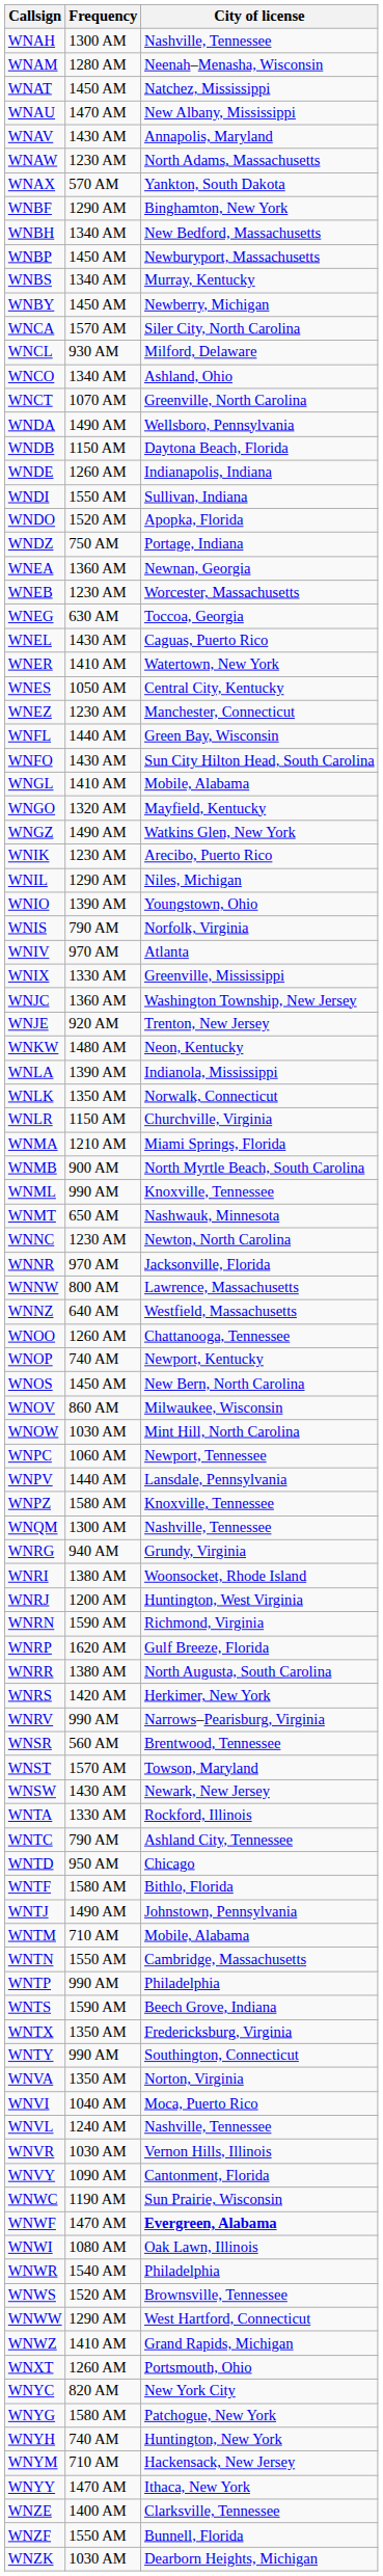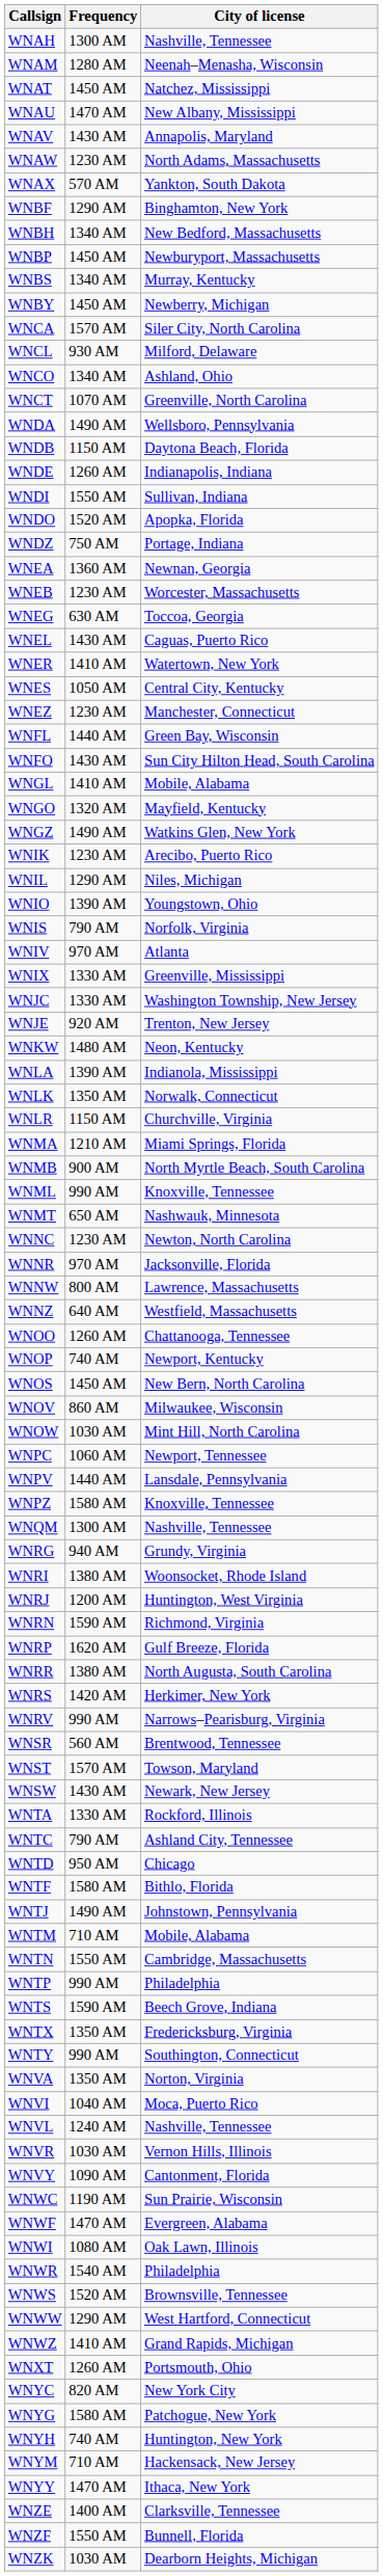 <table class="wikitable sortable">
 <tr>
 <th>Callsign</th>
 <th>Frequency</th>
 <th>City of license</th>
 </tr>
 <tr>
 <td><a href='#'>WNAH</a></td>
 <td>1300 AM</td>
 <td><a href='#'>Nashville, Tennessee</a></td>
 </tr>
 <tr>
 <td><a href='#'>WNAM</a></td>
 <td>1280 AM</td>
 <td><a href='#'>Neenah</a>–<a href='#'>Menasha, Wisconsin</a></td>
 </tr>
 <tr>
 <td><a href='#'>WNAT</a></td>
 <td>1450 AM</td>
 <td><a href='#'>Natchez, Mississippi</a></td>
 </tr>
 <tr>
 <td><a href='#'>WNAU</a></td>
 <td>1470 AM</td>
 <td><a href='#'>New Albany, Mississippi</a></td>
 </tr>
 <tr>
 <td><a href='#'>WNAV</a></td>
 <td>1430 AM</td>
 <td><a href='#'>Annapolis, Maryland</a></td>
 </tr>
 <tr>
 <td><a href='#'>WNAW</a></td>
 <td>1230 AM</td>
 <td><a href='#'>North Adams, Massachusetts</a></td>
 </tr>
 <tr>
 <td><a href='#'>WNAX</a></td>
 <td>570 AM</td>
 <td><a href='#'>Yankton, South Dakota</a></td>
 </tr>
 <tr>
 <td><a href='#'>WNBF</a></td>
 <td>1290 AM</td>
 <td><a href='#'>Binghamton, New York</a></td>
 </tr>
 <tr>
 <td><a href='#'>WNBH</a></td>
 <td>1340 AM</td>
 <td><a href='#'>New Bedford, Massachusetts</a></td>
 </tr>
 <tr>
 <td><a href='#'>WNBP</a></td>
 <td>1450 AM</td>
 <td><a href='#'>Newburyport, Massachusetts</a></td>
 </tr>
 <tr>
 <td><a href='#'>WNBS</a></td>
 <td>1340 AM</td>
 <td><a href='#'>Murray, Kentucky</a></td>
 </tr>
 <tr>
 <td><a href='#'>WNBY</a></td>
 <td>1450 AM</td>
 <td><a href='#'>Newberry, Michigan</a></td>
 </tr>
 <tr>
 <td><a href='#'>WNCA</a></td>
 <td>1570 AM</td>
 <td><a href='#'>Siler City, North Carolina</a></td>
 </tr>
 <tr>
 <td><a href='#'>WNCL</a></td>
 <td>930 AM</td>
 <td><a href='#'>Milford, Delaware</a></td>
 </tr>
 <tr>
 <td><a href='#'>WNCO</a></td>
 <td>1340 AM</td>
 <td><a href='#'>Ashland, Ohio</a></td>
 </tr>
 <tr>
 <td><a href='#'>WNCT</a></td>
 <td>1070 AM</td>
 <td><a href='#'>Greenville, North Carolina</a></td>
 </tr>
 <tr>
 <td><a href='#'>WNDA</a></td>
 <td>1490 AM</td>
 <td><a href='#'>Wellsboro, Pennsylvania</a></td>
 </tr>
 <tr>
 <td><a href='#'>WNDB</a></td>
 <td>1150 AM</td>
 <td><a href='#'>Daytona Beach, Florida</a></td>
 </tr>
 <tr>
 <td><a href='#'>WNDE</a></td>
 <td>1260 AM</td>
 <td><a href='#'>Indianapolis, Indiana</a></td>
 </tr>
 <tr>
 <td><a href='#'>WNDI</a></td>
 <td>1550 AM</td>
 <td><a href='#'>Sullivan, Indiana</a></td>
 </tr>
 <tr>
 <td><a href='#'>WNDO</a></td>
 <td>1520 AM</td>
 <td><a href='#'>Apopka, Florida</a></td>
 </tr>
 <tr>
 <td><a href='#'>WNDZ</a></td>
 <td>750 AM</td>
 <td><a href='#'>Portage, Indiana</a></td>
 </tr>
 <tr>
 <td><a href='#'>WNEA</a></td>
 <td>1360 AM</td>
 <td><a href='#'>Newnan, Georgia</a></td>
 </tr>
 <tr>
 <td><a href='#'>WNEB</a></td>
 <td>1230 AM</td>
 <td><a href='#'>Worcester, Massachusetts</a></td>
 </tr>
 <tr>
 <td><a href='#'>WNEG</a></td>
 <td>630 AM</td>
 <td><a href='#'>Toccoa, Georgia</a></td>
 </tr>
 <tr>
 <td><a href='#'>WNEL</a></td>
 <td>1430 AM</td>
 <td><a href='#'>Caguas, Puerto Rico</a></td>
 </tr>
 <tr>
 <td><a href='#'>WNER</a></td>
 <td>1410 AM</td>
 <td><a href='#'>Watertown, New York</a></td>
 </tr>
 <tr>
 <td><a href='#'>WNES</a></td>
 <td>1050 AM</td>
 <td><a href='#'>Central City, Kentucky</a></td>
 </tr>
 <tr>
 <td><a href='#'>WNEZ</a></td>
 <td>1230 AM</td>
 <td><a href='#'>Manchester, Connecticut</a></td>
 </tr>
 <tr>
 <td><a href='#'>WNFL</a></td>
 <td>1440 AM</td>
 <td><a href='#'>Green Bay, Wisconsin</a></td>
 </tr>
 <tr>
 <td><a href='#'>WNFO</a></td>
 <td>1430 AM</td>
 <td><a href='#'>Sun City Hilton Head, South Carolina</a></td>
 </tr>
 <tr>
 <td><a href='#'>WNGL</a></td>
 <td>1410 AM</td>
 <td><a href='#'>Mobile, Alabama</a></td>
 </tr>
 <tr>
 <td><a href='#'>WNGO</a></td>
 <td>1320 AM</td>
 <td><a href='#'>Mayfield, Kentucky</a></td>
 </tr>
 <tr>
 <td><a href='#'>WNGZ</a></td>
 <td>1490 AM</td>
 <td><a href='#'>Watkins Glen, New York</a></td>
 </tr>
 <tr>
 <td><a href='#'>WNIK</a></td>
 <td>1230 AM</td>
 <td><a href='#'>Arecibo, Puerto Rico</a></td>
 </tr>
 <tr>
 <td><a href='#'>WNIL</a></td>
 <td>1290 AM</td>
 <td><a href='#'>Niles, Michigan</a></td>
 </tr>
 <tr>
 <td><a href='#'>WNIO</a></td>
 <td>1390 AM</td>
 <td><a href='#'>Youngstown, Ohio</a></td>
 </tr>
 <tr>
 <td><a href='#'>WNIS</a></td>
 <td>790 AM</td>
 <td><a href='#'>Norfolk, Virginia</a></td>
 </tr>
 <tr>
 <td><a href='#'>WNIV</a></td>
 <td>970 AM</td>
 <td><a href='#'>Atlanta</a></td>
 </tr>
 <tr>
 <td><a href='#'>WNIX</a></td>
 <td>1330 AM</td>
 <td><a href='#'>Greenville, Mississippi</a></td>
 </tr>
 <tr>
 <td><a href='#'>WNJC</a></td>
-<td>1360 AM</td>
+<td>1330 AM</td>
 <td><a href='#'>Washington Township, New Jersey</a></td>
 </tr>
 <tr>
 <td><a href='#'>WNJE</a></td>
 <td>920 AM</td>
 <td><a href='#'>Trenton, New Jersey</a></td>
 </tr>
 <tr>
 <td><a href='#'>WNKW</a></td>
 <td>1480 AM</td>
 <td><a href='#'>Neon, Kentucky</a></td>
 </tr>
 <tr>
 <td><a href='#'>WNLA</a></td>
 <td>1390 AM</td>
 <td><a href='#'>Indianola, Mississippi</a></td>
 </tr>
 <tr>
 <td><a href='#'>WNLK</a></td>
 <td>1350 AM</td>
 <td><a href='#'>Norwalk, Connecticut</a></td>
 </tr>
 <tr>
 <td><a href='#'>WNLR</a></td>
 <td>1150 AM</td>
 <td><a href='#'>Churchville, Virginia</a></td>
 </tr>
 <tr>
 <td><a href='#'>WNMA</a></td>
 <td>1210 AM</td>
 <td><a href='#'>Miami Springs, Florida</a></td>
 </tr>
 <tr>
 <td><a href='#'>WNMB</a></td>
 <td>900 AM</td>
 <td><a href='#'>North Myrtle Beach, South Carolina</a></td>
 </tr>
 <tr>
 <td><a href='#'>WNML</a></td>
 <td>990 AM</td>
 <td><a href='#'>Knoxville, Tennessee</a></td>
 </tr>
 <tr>
 <td><a href='#'>WNMT</a></td>
 <td>650 AM</td>
 <td><a href='#'>Nashwauk, Minnesota</a></td>
 </tr>
 <tr>
 <td><a href='#'>WNNC</a></td>
 <td>1230 AM</td>
 <td><a href='#'>Newton, North Carolina</a></td>
 </tr>
 <tr>
 <td><a href='#'>WNNR</a></td>
 <td>970 AM</td>
 <td><a href='#'>Jacksonville, Florida</a></td>
 </tr>
 <tr>
 <td><a href='#'>WNNW</a></td>
 <td>800 AM</td>
 <td><a href='#'>Lawrence, Massachusetts</a></td>
 </tr>
 <tr>
 <td><a href='#'>WNNZ</a></td>
 <td>640 AM</td>
 <td><a href='#'>Westfield, Massachusetts</a></td>
 </tr>
 <tr>
 <td><a href='#'>WNOO</a></td>
 <td>1260 AM</td>
 <td><a href='#'>Chattanooga, Tennessee</a></td>
 </tr>
 <tr>
 <td><a href='#'>WNOP</a></td>
 <td>740 AM</td>
 <td><a href='#'>Newport, Kentucky</a></td>
 </tr>
 <tr>
 <td><a href='#'>WNOS</a></td>
 <td>1450 AM</td>
 <td><a href='#'>New Bern, North Carolina</a></td>
 </tr>
 <tr>
 <td><a href='#'>WNOV</a></td>
 <td>860 AM</td>
 <td><a href='#'>Milwaukee, Wisconsin</a></td>
 </tr>
 <tr>
 <td><a href='#'>WNOW</a></td>
 <td>1030 AM</td>
 <td><a href='#'>Mint Hill, North Carolina</a></td>
 </tr>
 <tr>
 <td><a href='#'>WNPC</a></td>
 <td>1060 AM</td>
 <td><a href='#'>Newport, Tennessee</a></td>
 </tr>
 <tr>
 <td><a href='#'>WNPV</a></td>
 <td>1440 AM</td>
 <td><a href='#'>Lansdale, Pennsylvania</a></td>
 </tr>
 <tr>
 <td><a href='#'>WNPZ</a></td>
 <td>1580 AM</td>
 <td><a href='#'>Knoxville, Tennessee</a></td>
 </tr>
 <tr>
 <td><a href='#'>WNQM</a></td>
 <td>1300 AM</td>
 <td><a href='#'>Nashville, Tennessee</a></td>
 </tr>
 <tr>
 <td><a href='#'>WNRG</a></td>
 <td>940 AM</td>
 <td><a href='#'>Grundy, Virginia</a></td>
 </tr>
 <tr>
 <td><a href='#'>WNRI</a></td>
 <td>1380 AM</td>
 <td><a href='#'>Woonsocket, Rhode Island</a></td>
 </tr>
 <tr>
 <td><a href='#'>WNRJ</a></td>
 <td>1200 AM</td>
 <td><a href='#'>Huntington, West Virginia</a></td>
 </tr>
 <tr>
 <td><a href='#'>WNRN</a></td>
 <td>1590 AM</td>
 <td><a href='#'>Richmond, Virginia</a></td>
 </tr>
 <tr>
 <td><a href='#'>WNRP</a></td>
 <td>1620 AM</td>
 <td><a href='#'>Gulf Breeze, Florida</a></td>
 </tr>
 <tr>
 <td><a href='#'>WNRR</a></td>
 <td>1380 AM</td>
 <td><a href='#'>North Augusta, South Carolina</a></td>
 </tr>
 <tr>
 <td><a href='#'>WNRS</a></td>
 <td>1420 AM</td>
 <td><a href='#'>Herkimer, New York</a></td>
 </tr>
 <tr>
 <td><a href='#'>WNRV</a></td>
 <td>990 AM</td>
 <td><a href='#'>Narrows</a>–<a href='#'>Pearisburg, Virginia</a></td>
 </tr>
 <tr>
 <td><a href='#'>WNSR</a></td>
 <td>560 AM</td>
 <td><a href='#'>Brentwood, Tennessee</a></td>
 </tr>
 <tr>
 <td><a href='#'>WNST</a></td>
 <td>1570 AM</td>
 <td><a href='#'>Towson, Maryland</a></td>
 </tr>
 <tr>
 <td><a href='#'>WNSW</a></td>
 <td>1430 AM</td>
 <td><a href='#'>Newark, New Jersey</a></td>
 </tr>
 <tr>
 <td><a href='#'>WNTA</a></td>
 <td>1330 AM</td>
 <td><a href='#'>Rockford, Illinois</a></td>
 </tr>
 <tr>
 <td><a href='#'>WNTC</a></td>
 <td>790 AM</td>
 <td><a href='#'>Ashland City, Tennessee</a></td>
 </tr>
 <tr>
 <td><a href='#'>WNTD</a></td>
 <td>950 AM</td>
 <td><a href='#'>Chicago</a></td>
 </tr>
 <tr>
 <td><a href='#'>WNTF</a></td>
 <td>1580 AM</td>
 <td><a href='#'>Bithlo, Florida</a></td>
 </tr>
 <tr>
 <td><a href='#'>WNTJ</a></td>
 <td>1490 AM</td>
 <td><a href='#'>Johnstown, Pennsylvania</a></td>
 </tr>
 <tr>
 <td><a href='#'>WNTM</a></td>
 <td>710 AM</td>
 <td><a href='#'>Mobile, Alabama</a></td>
 </tr>
 <tr>
 <td><a href='#'>WNTN</a></td>
 <td>1550 AM</td>
 <td><a href='#'>Cambridge, Massachusetts</a></td>
 </tr>
 <tr>
 <td><a href='#'>WNTP</a></td>
 <td>990 AM</td>
 <td><a href='#'>Philadelphia</a></td>
 </tr>
 <tr>
 <td><a href='#'>WNTS</a></td>
 <td>1590 AM</td>
 <td><a href='#'>Beech Grove, Indiana</a></td>
 </tr>
 <tr>
 <td><a href='#'>WNTX</a></td>
 <td>1350 AM</td>
 <td><a href='#'>Fredericksburg, Virginia</a></td>
 </tr>
 <tr>
 <td><a href='#'>WNTY</a></td>
 <td>990 AM</td>
 <td><a href='#'>Southington, Connecticut</a></td>
 </tr>
 <tr>
 <td><a href='#'>WNVA</a></td>
 <td>1350 AM</td>
 <td><a href='#'>Norton, Virginia</a></td>
 </tr>
 <tr>
 <td><a href='#'>WNVI</a></td>
 <td>1040 AM</td>
 <td><a href='#'>Moca, Puerto Rico</a></td>
 </tr>
 <tr>
 <td><a href='#'>WNVL</a></td>
 <td>1240 AM</td>
 <td><a href='#'>Nashville, Tennessee</a></td>
 </tr>
 <tr>
 <td><a href='#'>WNVR</a></td>
 <td>1030 AM</td>
 <td><a href='#'>Vernon Hills, Illinois</a></td>
 </tr>
 <tr>
 <td><a href='#'>WNVY</a></td>
 <td>1090 AM</td>
 <td><a href='#'>Cantonment, Florida</a></td>
 </tr>
 <tr>
 <td><a href='#'>WNWC</a></td>
 <td>1190 AM</td>
 <td><a href='#'>Sun Prairie, Wisconsin</a></td>
 </tr>
 <tr>
 <td><a href='#'>WNWF</a></td>
 <td>1470 AM</td>
-<td><strong><a href='#'>Evergreen, Alabama</a></strong></td>
+<td><a href='#'>Evergreen, Alabama</a></td>
 </tr>
 <tr>
 <td><a href='#'>WNWI</a></td>
 <td>1080 AM</td>
 <td><a href='#'>Oak Lawn, Illinois</a></td>
 </tr>
 <tr>
 <td><a href='#'>WNWR</a></td>
 <td>1540 AM</td>
 <td><a href='#'>Philadelphia</a></td>
 </tr>
 <tr>
 <td><a href='#'>WNWS</a></td>
 <td>1520 AM</td>
 <td><a href='#'>Brownsville, Tennessee</a></td>
 </tr>
 <tr>
 <td><a href='#'>WNWW</a></td>
 <td>1290 AM</td>
 <td><a href='#'>West Hartford, Connecticut</a></td>
 </tr>
 <tr>
 <td><a href='#'>WNWZ</a></td>
 <td>1410 AM</td>
 <td><a href='#'>Grand Rapids, Michigan</a></td>
 </tr>
 <tr>
 <td><a href='#'>WNXT</a></td>
 <td>1260 AM</td>
 <td><a href='#'>Portsmouth, Ohio</a></td>
 </tr>
 <tr>
 <td><a href='#'>WNYC</a></td>
 <td>820 AM</td>
 <td><a href='#'>New York City</a></td>
 </tr>
 <tr>
 <td><a href='#'>WNYG</a></td>
 <td>1580 AM</td>
 <td><a href='#'>Patchogue, New York</a></td>
 </tr>
 <tr>
 <td><a href='#'>WNYH</a></td>
 <td>740 AM</td>
 <td><a href='#'>Huntington, New York</a></td>
 </tr>
 <tr>
 <td><a href='#'>WNYM</a></td>
 <td>710 AM</td>
 <td><a href='#'>Hackensack, New Jersey</a></td>
 </tr>
 <tr>
 <td><a href='#'>WNYY</a></td>
 <td>1470 AM</td>
 <td><a href='#'>Ithaca, New York</a></td>
 </tr>
 <tr>
 <td><a href='#'>WNZE</a></td>
 <td>1400 AM</td>
 <td><a href='#'>Clarksville, Tennessee</a></td>
 </tr>
 <tr>
 <td><a href='#'>WNZF</a></td>
 <td>1550 AM</td>
 <td><a href='#'>Bunnell, Florida</a></td>
 </tr>
 <tr>
 <td><a href='#'>WNZK</a></td>
 <td>1030 AM</td>
 <td><a href='#'>Dearborn Heights, Michigan</a></td>
 </tr>
 </table>
